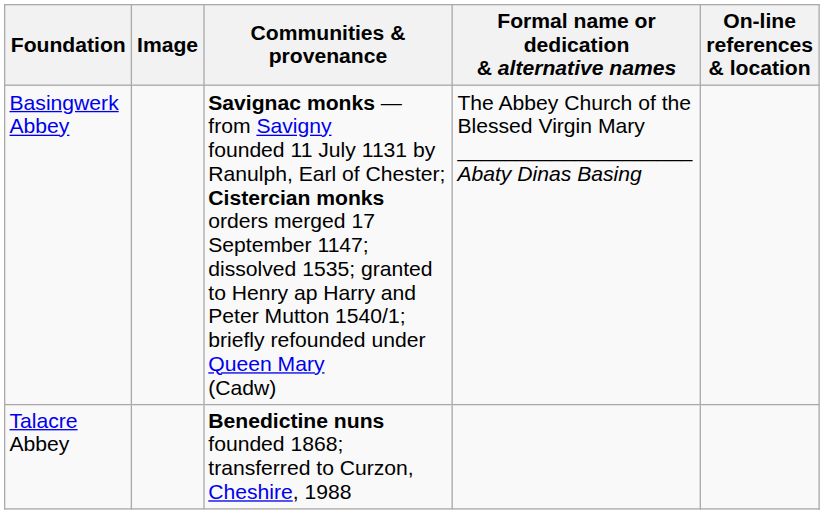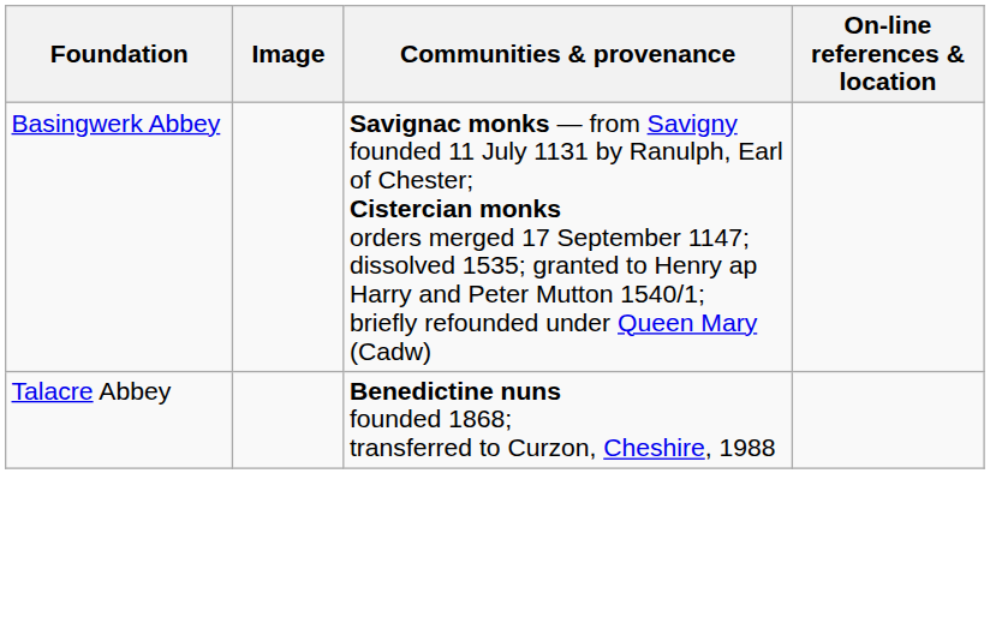 <table style="width:99%;" class="wikitable">
 <tr>
 <th style="width:15%;">Foundation</th>
 <th style="width:5%;">Image</th>
 <th style="width:30%;">Communities & provenance</th>
-<th style="width:20%;">Formal name or dedication <br>& <em>alternative names</em></th>
 <th style="width:10%;">On-line references & location</th>
 </tr>
 <tr valign=top>
 <td><a href='#'>Basingwerk Abbey</a></td>
 <td></td>
 <td><strong>Savignac monks</strong> — from <a href='#'>Savigny</a><br>founded 11 July 1131 by Ranulph, Earl of Chester;<br><strong>Cistercian monks</strong><br>orders merged 17 September 1147;<br>dissolved 1535; granted to Henry ap Harry and Peter Mutton 1540/1;<br>briefly refounded under <a href='#'>Queen Mary</a><br>(Cadw)</td>
-<td>The Abbey Church of the Blessed Virgin Mary <br>____________________<br><em>Abaty Dinas Basing</em></td>
 <td><br><br></td>
 </tr>
 <tr valign=top>
 <td><a href='#'>Talacre</a> Abbey</td>
 <td></td>
 <td><strong>Benedictine nuns</strong><br>founded 1868;<br>transferred to Curzon, <a href='#'>Cheshire</a>, 1988</td>
-<td></td>
 <td><br><br></td>
 </tr>
 </table>
